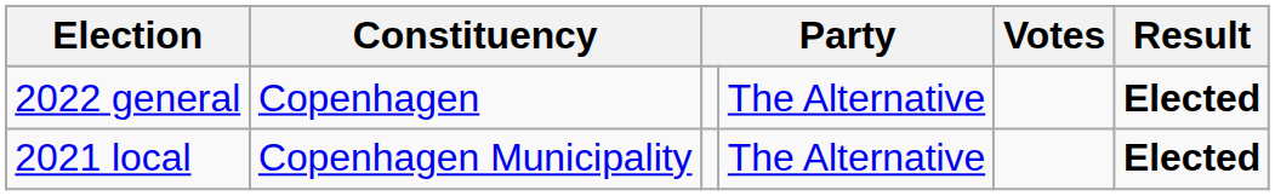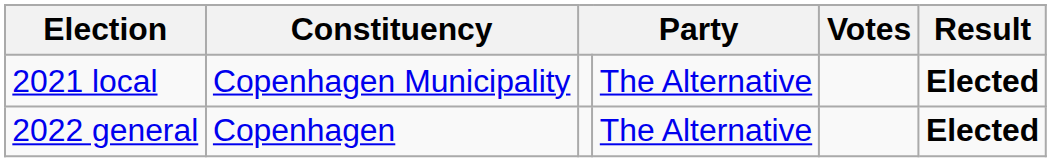 <table class="wikitable" style="text-align:left;">
 <tr>
 <th scope=col>Election</th>
 <th scope=col>Constituency</th>
 <th scope=col colspan="2">Party</th>
 <th scope=col>Votes</th>
 <th scope=col>Result</th>
 </tr>
 <tr>
+<td><a href='#'>2021 local</a></td>
+<td><a href='#'>Copenhagen Municipality</a></td>
+<td></td>
+<td><a href='#'>The Alternative</a></td>
+<td align=right></td>
+<td><strong>Elected</strong></td>
+</tr>
+<tr>
 <td><a href='#'>2022 general</a></td>
 <td><a href='#'>Copenhagen</a></td>
 <td></td>
 <td><a href='#'>The Alternative</a></td>
 <td align=right></td>
 <td><strong>Elected</strong></td>
 </tr>
-<tr>
-<td><a href='#'>2021 local</a></td>
-<td><a href='#'>Copenhagen Municipality</a></td>
-<td></td>
-<td><a href='#'>The Alternative</a></td>
-<td align=right></td>
-<td><strong>Elected</strong></td>
-</tr>
 </table>
